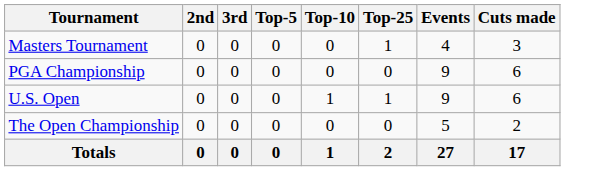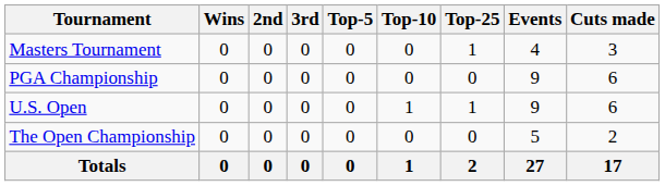 <table class=wikitable style=text-align:center>
 <tr>
 <th>Tournament</th>
+<th>Wins</th>
 <th>2nd</th>
 <th>3rd</th>
 <th>Top-5</th>
 <th>Top-10</th>
 <th>Top-25</th>
 <th>Events</th>
 <th>Cuts made</th>
 </tr>
 <tr>
 <td align=left><a href='#'>Masters Tournament</a></td>
+<td>0</td>
 <td>0</td>
 <td>0</td>
 <td>0</td>
 <td>0</td>
 <td>1</td>
 <td>4</td>
 <td>3</td>
 </tr>
 <tr>
 <td align=left><a href='#'>PGA Championship</a></td>
 <td>0</td>
 <td>0</td>
 <td>0</td>
 <td>0</td>
 <td>0</td>
+<td>0</td>
 <td>9</td>
 <td>6</td>
 </tr>
 <tr>
 <td align=left><a href='#'>U.S. Open</a></td>
+<td>0</td>
 <td>0</td>
 <td>0</td>
 <td>0</td>
 <td>1</td>
 <td>1</td>
 <td>9</td>
 <td>6</td>
 </tr>
 <tr>
 <td align=left><a href='#'>The Open Championship</a></td>
 <td>0</td>
 <td>0</td>
 <td>0</td>
 <td>0</td>
 <td>0</td>
+<td>0</td>
 <td>5</td>
 <td>2</td>
 </tr>
 <tr>
 <th>Totals</th>
+<th>0</th>
 <th>0</th>
 <th>0</th>
 <th>0</th>
 <th>1</th>
 <th>2</th>
 <th>27</th>
 <th>17</th>
 </tr>
 </table>
